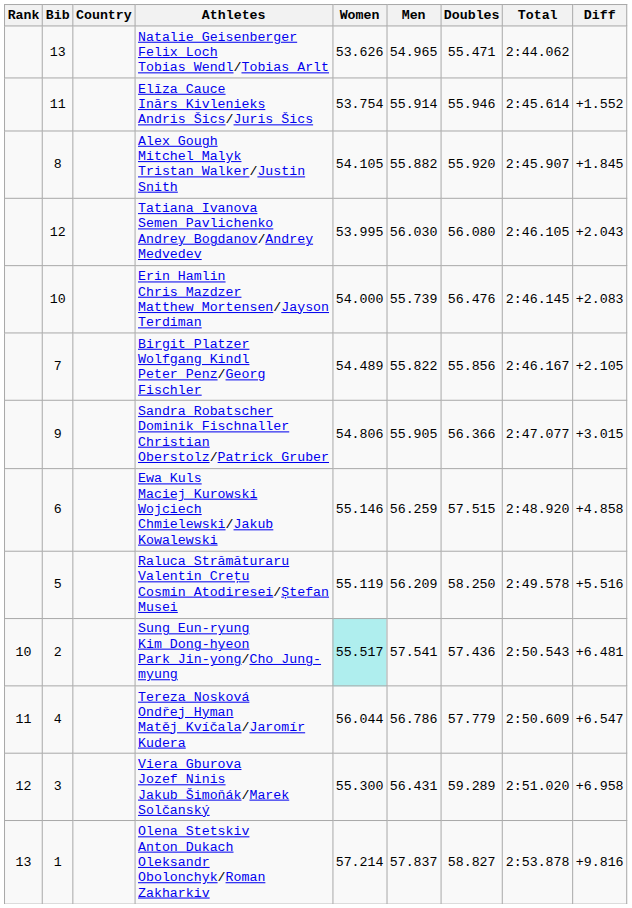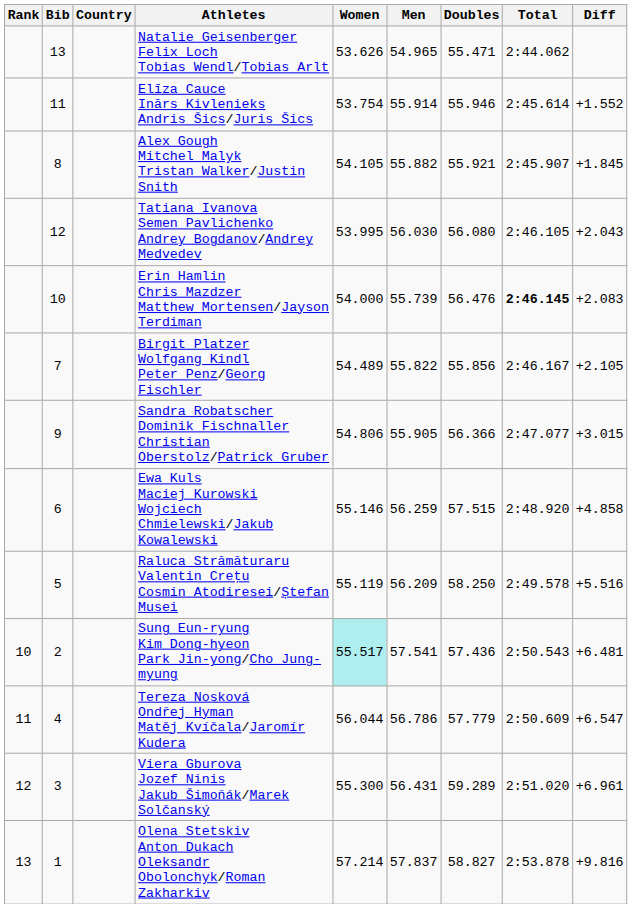 <table class="wikitable sortable" style="text-align:center">
 <tr>
 <th>Rank</th>
 <th>Bib</th>
 <th>Country</th>
 <th>Athletes</th>
 <th>Women</th>
 <th>Men</th>
 <th>Doubles</th>
 <th>Total</th>
 <th>Diff</th>
 </tr>
 <tr>
 <td></td>
 <td>13</td>
 <td align=left></td>
 <td align=left><a href='#'>Natalie Geisenberger</a><br><a href='#'>Felix Loch</a><br><a href='#'>Tobias Wendl</a>/<a href='#'>Tobias Arlt</a></td>
 <td>53.626</td>
 <td>54.965</td>
 <td>55.471</td>
 <td>2:44.062</td>
 <td></td>
 </tr>
 <tr>
 <td></td>
 <td>11</td>
 <td align=left></td>
 <td align=left><a href='#'>Elīza Cauce</a><br><a href='#'>Inārs Kivlenieks</a><br><a href='#'>Andris Šics</a>/<a href='#'>Juris Šics</a></td>
 <td>53.754</td>
 <td>55.914</td>
 <td>55.946</td>
 <td>2:45.614</td>
 <td>+1.552</td>
 </tr>
 <tr>
 <td></td>
 <td>8</td>
 <td align=left></td>
 <td align=left><a href='#'>Alex Gough</a><br><a href='#'>Mitchel Malyk</a><br><a href='#'>Tristan Walker</a>/<a href='#'>Justin Snith</a></td>
 <td>54.105</td>
 <td>55.882</td>
-<td>55.920</td>
+<td>55.921</td>
 <td>2:45.907</td>
 <td>+1.845</td>
 </tr>
 <tr>
 <td></td>
 <td>12</td>
 <td align=left></td>
 <td align=left><a href='#'>Tatiana Ivanova</a><br><a href='#'>Semen Pavlichenko</a><br><a href='#'>Andrey Bogdanov</a>/<a href='#'>Andrey Medvedev</a></td>
 <td>53.995</td>
 <td>56.030</td>
 <td>56.080</td>
 <td>2:46.105</td>
 <td>+2.043</td>
 </tr>
 <tr>
 <td></td>
 <td>10</td>
 <td align=left></td>
 <td align=left><a href='#'>Erin Hamlin</a><br><a href='#'>Chris Mazdzer</a><br><a href='#'>Matthew Mortensen</a>/<a href='#'>Jayson Terdiman</a></td>
 <td>54.000</td>
 <td>55.739</td>
 <td>56.476</td>
-<td>2:46.145</td>
+<td><strong>2:46.145</strong></td>
 <td>+2.083</td>
 </tr>
 <tr>
 <td></td>
 <td>7</td>
 <td align=left></td>
 <td align=left><a href='#'>Birgit Platzer</a><br><a href='#'>Wolfgang Kindl</a><br><a href='#'>Peter Penz</a>/<a href='#'>Georg Fischler</a></td>
 <td>54.489</td>
 <td>55.822</td>
 <td>55.856</td>
 <td>2:46.167</td>
 <td>+2.105</td>
 </tr>
 <tr>
 <td></td>
 <td>9</td>
 <td align=left></td>
 <td align=left><a href='#'>Sandra Robatscher</a><br><a href='#'>Dominik Fischnaller</a><br><a href='#'>Christian Oberstolz</a>/<a href='#'>Patrick Gruber</a></td>
 <td>54.806</td>
 <td>55.905</td>
 <td>56.366</td>
 <td>2:47.077</td>
 <td>+3.015</td>
 </tr>
 <tr>
 <td></td>
 <td>6</td>
 <td align=left></td>
 <td align=left><a href='#'>Ewa Kuls</a><br><a href='#'>Maciej Kurowski</a><br><a href='#'>Wojciech Chmielewski</a>/<a href='#'>Jakub Kowalewski</a></td>
 <td>55.146</td>
 <td>56.259</td>
 <td>57.515</td>
 <td>2:48.920</td>
 <td>+4.858</td>
 </tr>
 <tr>
 <td></td>
 <td>5</td>
 <td align=left></td>
 <td align=left><a href='#'>Raluca Strămăturaru</a><br><a href='#'>Valentin Creţu</a><br><a href='#'>Cosmin Atodiresei</a>/<a href='#'>Ștefan Musei</a></td>
 <td>55.119</td>
 <td>56.209</td>
 <td>58.250</td>
 <td>2:49.578</td>
 <td>+5.516</td>
 </tr>
 <tr>
 <td>10</td>
 <td>2</td>
 <td align=left></td>
 <td align=left><a href='#'>Sung Eun-ryung</a><br><a href='#'>Kim Dong-hyeon</a><br><a href='#'>Park Jin-yong</a>/<a href='#'>Cho Jung-myung</a></td>
 <td style="background: paleturquoise;">55.517</td>
 <td>57.541</td>
 <td>57.436</td>
 <td>2:50.543</td>
 <td>+6.481</td>
 </tr>
 <tr>
 <td>11</td>
 <td>4</td>
 <td align=left></td>
 <td align=left><a href='#'>Tereza Nosková</a><br><a href='#'>Ondřej Hyman</a><br><a href='#'>Matěj Kvíčala</a>/<a href='#'>Jaromír Kudera</a></td>
 <td>56.044</td>
 <td>56.786</td>
 <td>57.779</td>
 <td>2:50.609</td>
 <td>+6.547</td>
 </tr>
 <tr>
 <td>12</td>
 <td>3</td>
 <td align=left></td>
 <td align=left><a href='#'>Viera Gburova</a><br><a href='#'>Jozef Ninis</a><br><a href='#'>Jakub Šimoňák</a>/<a href='#'>Marek Solčanský</a></td>
 <td>55.300</td>
 <td>56.431</td>
 <td>59.289</td>
 <td>2:51.020</td>
-<td>+6.958</td>
+<td>+6.961</td>
 </tr>
 <tr>
 <td>13</td>
 <td>1</td>
 <td align=left></td>
 <td align=left><a href='#'>Olena Stetskiv</a><br><a href='#'>Anton Dukach</a><br><a href='#'>Oleksandr Obolonchyk</a>/<a href='#'>Roman Zakharkiv</a></td>
 <td>57.214</td>
 <td>57.837</td>
 <td>58.827</td>
 <td>2:53.878</td>
 <td>+9.816</td>
 </tr>
 </table>
